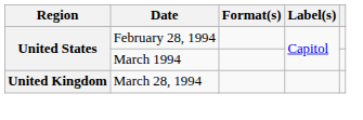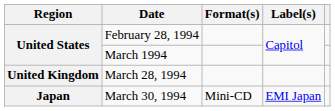 <table class="wikitable plainrowheaders">
 <tr>
 <th scope="col">Region</th>
 <th scope="col">Date</th>
 <th scope="col">Format(s)</th>
 <th scope="col">Label(s)</th>
 <th scope="col"></th>
 </tr>
 <tr>
 <th scope="row" rowspan="2">United States</th>
 <td>February 28, 1994</td>
 <td></td>
 <td rowspan="2"><a href='#'>Capitol</a></td>
 <td></td>
 </tr>
 <tr>
 <td>March 1994</td>
 <td></td>
 <td></td>
 </tr>
 <tr>
 <th scope="row">United Kingdom</th>
 <td>March 28, 1994</td>
 <td></td>
 <td></td>
 <td></td>
 </tr>
+<tr>
+<th scope="row">Japan</th>
+<td>March 30, 1994</td>
+<td>Mini-CD</td>
+<td><a href='#'>EMI Japan</a></td>
+<td></td>
+</tr>
 </table>
